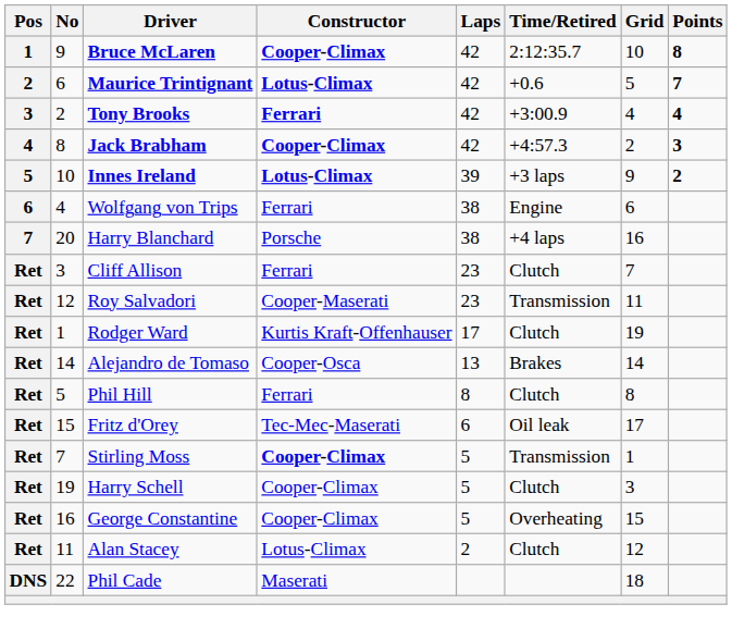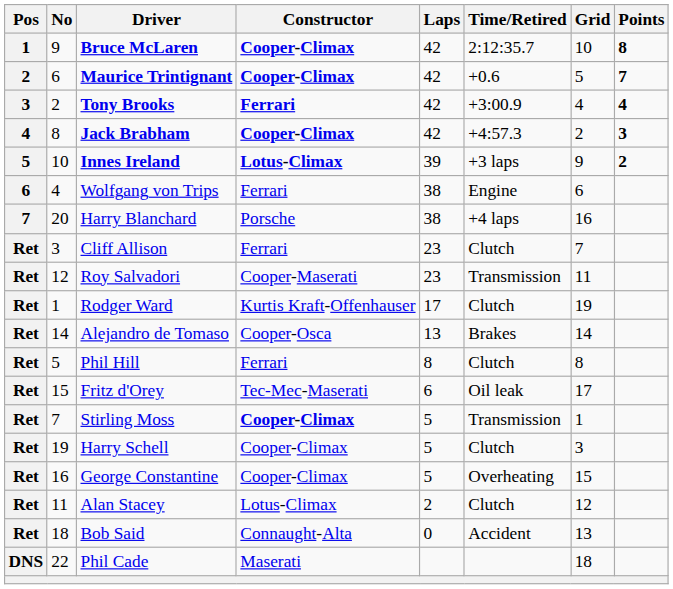 <table class="wikitable" style="font-size: 95%;">
 <tr>
 <th>Pos</th>
 <th>No</th>
 <th>Driver</th>
 <th>Constructor</th>
 <th>Laps</th>
 <th>Time/Retired</th>
 <th>Grid</th>
 <th>Points</th>
 </tr>
 <tr>
 <th>1</th>
 <td>9</td>
 <td> <strong><a href='#'>Bruce McLaren</a></strong></td>
 <td><strong><a href='#'>Cooper</a>-<a href='#'>Climax</a></strong></td>
 <td>42</td>
 <td>2:12:35.7</td>
 <td>10</td>
 <td><strong>8</strong></td>
 </tr>
 <tr>
 <th>2</th>
 <td>6</td>
 <td> <strong><a href='#'>Maurice Trintignant</a></strong></td>
-<td><strong><a href='#'>Lotus</a>-<a href='#'>Climax</a></strong></td>
+<td><strong><a href='#'>Cooper</a>-<a href='#'>Climax</a></strong></td>
 <td>42</td>
 <td>+0.6</td>
 <td>5</td>
 <td><strong>7</strong></td>
 </tr>
 <tr>
 <th>3</th>
 <td>2</td>
 <td> <strong><a href='#'>Tony Brooks</a></strong></td>
 <td><strong><a href='#'>Ferrari</a></strong></td>
 <td>42</td>
 <td>+3:00.9</td>
 <td>4</td>
 <td><strong>4</strong></td>
 </tr>
 <tr>
 <th>4</th>
 <td>8</td>
 <td> <strong><a href='#'>Jack Brabham</a></strong></td>
 <td><strong><a href='#'>Cooper</a>-<a href='#'>Climax</a></strong></td>
 <td>42</td>
 <td>+4:57.3</td>
 <td>2</td>
 <td><strong>3</strong></td>
 </tr>
 <tr>
 <th>5</th>
 <td>10</td>
 <td> <strong><a href='#'>Innes Ireland</a></strong></td>
 <td><strong><a href='#'>Lotus</a>-<a href='#'>Climax</a></strong></td>
 <td>39</td>
 <td>+3 laps</td>
 <td>9</td>
 <td><strong>2</strong></td>
 </tr>
 <tr>
 <th>6</th>
 <td>4</td>
 <td> <a href='#'>Wolfgang von Trips</a></td>
 <td><a href='#'>Ferrari</a></td>
 <td>38</td>
 <td>Engine</td>
 <td>6</td>
 <td> </td>
 </tr>
 <tr>
 <th>7</th>
 <td>20</td>
 <td> <a href='#'>Harry Blanchard</a></td>
 <td><a href='#'>Porsche</a></td>
 <td>38</td>
 <td>+4 laps</td>
 <td>16</td>
 <td> </td>
 </tr>
 <tr>
 <th>Ret</th>
 <td>3</td>
 <td> <a href='#'>Cliff Allison</a></td>
 <td><a href='#'>Ferrari</a></td>
 <td>23</td>
 <td>Clutch</td>
 <td>7</td>
 <td> </td>
 </tr>
 <tr>
 <th>Ret</th>
 <td>12</td>
 <td> <a href='#'>Roy Salvadori</a></td>
 <td><a href='#'>Cooper</a>-<a href='#'>Maserati</a></td>
 <td>23</td>
 <td>Transmission</td>
 <td>11</td>
 <td> </td>
 </tr>
 <tr>
 <th>Ret</th>
 <td>1</td>
 <td> <a href='#'>Rodger Ward</a></td>
 <td><a href='#'>Kurtis Kraft</a>-<a href='#'>Offenhauser</a></td>
 <td>17</td>
 <td>Clutch</td>
 <td>19</td>
 <td> </td>
 </tr>
 <tr>
 <th>Ret</th>
 <td>14</td>
 <td> <a href='#'>Alejandro de Tomaso</a></td>
 <td><a href='#'>Cooper</a>-<a href='#'>Osca</a></td>
 <td>13</td>
 <td>Brakes</td>
 <td>14</td>
 <td> </td>
 </tr>
 <tr>
 <th>Ret</th>
 <td>5</td>
 <td> <a href='#'>Phil Hill</a></td>
 <td><a href='#'>Ferrari</a></td>
 <td>8</td>
 <td>Clutch</td>
 <td>8</td>
 <td> </td>
 </tr>
 <tr>
 <th>Ret</th>
 <td>15</td>
 <td> <a href='#'>Fritz d'Orey</a></td>
 <td><a href='#'>Tec-Mec</a>-<a href='#'>Maserati</a></td>
 <td>6</td>
 <td>Oil leak</td>
 <td>17</td>
 <td> </td>
 </tr>
 <tr>
 <th>Ret</th>
 <td>7</td>
 <td> <a href='#'>Stirling Moss</a></td>
 <td><strong><a href='#'>Cooper</a>-<a href='#'>Climax</a></strong></td>
 <td>5</td>
 <td>Transmission</td>
 <td>1</td>
 <td> </td>
 </tr>
 <tr>
 <th>Ret</th>
 <td>19</td>
 <td> <a href='#'>Harry Schell</a></td>
 <td><a href='#'>Cooper</a>-<a href='#'>Climax</a></td>
 <td>5</td>
 <td>Clutch</td>
 <td>3</td>
 <td> </td>
 </tr>
 <tr>
 <th>Ret</th>
 <td>16</td>
 <td> <a href='#'>George Constantine</a></td>
 <td><a href='#'>Cooper</a>-<a href='#'>Climax</a></td>
 <td>5</td>
 <td>Overheating</td>
 <td>15</td>
 <td> </td>
 </tr>
 <tr>
 <th>Ret</th>
 <td>11</td>
 <td> <a href='#'>Alan Stacey</a></td>
 <td><a href='#'>Lotus</a>-<a href='#'>Climax</a></td>
 <td>2</td>
 <td>Clutch</td>
 <td>12</td>
 <td> </td>
 </tr>
 <tr>
+<th>Ret</th>
+<td>18</td>
+<td> <a href='#'>Bob Said</a></td>
+<td><a href='#'>Connaught</a>-<a href='#'>Alta</a></td>
+<td>0</td>
+<td>Accident</td>
+<td>13</td>
+<td> </td>
+</tr>
+<tr>
 <th>DNS</th>
 <td>22</td>
 <td> <a href='#'>Phil Cade</a></td>
 <td><a href='#'>Maserati</a></td>
 <td> </td>
 <td> </td>
 <td>18</td>
 <td> </td>
 </tr>
 <tr>
 <th colspan="8"></th>
 </tr>
 </table>
